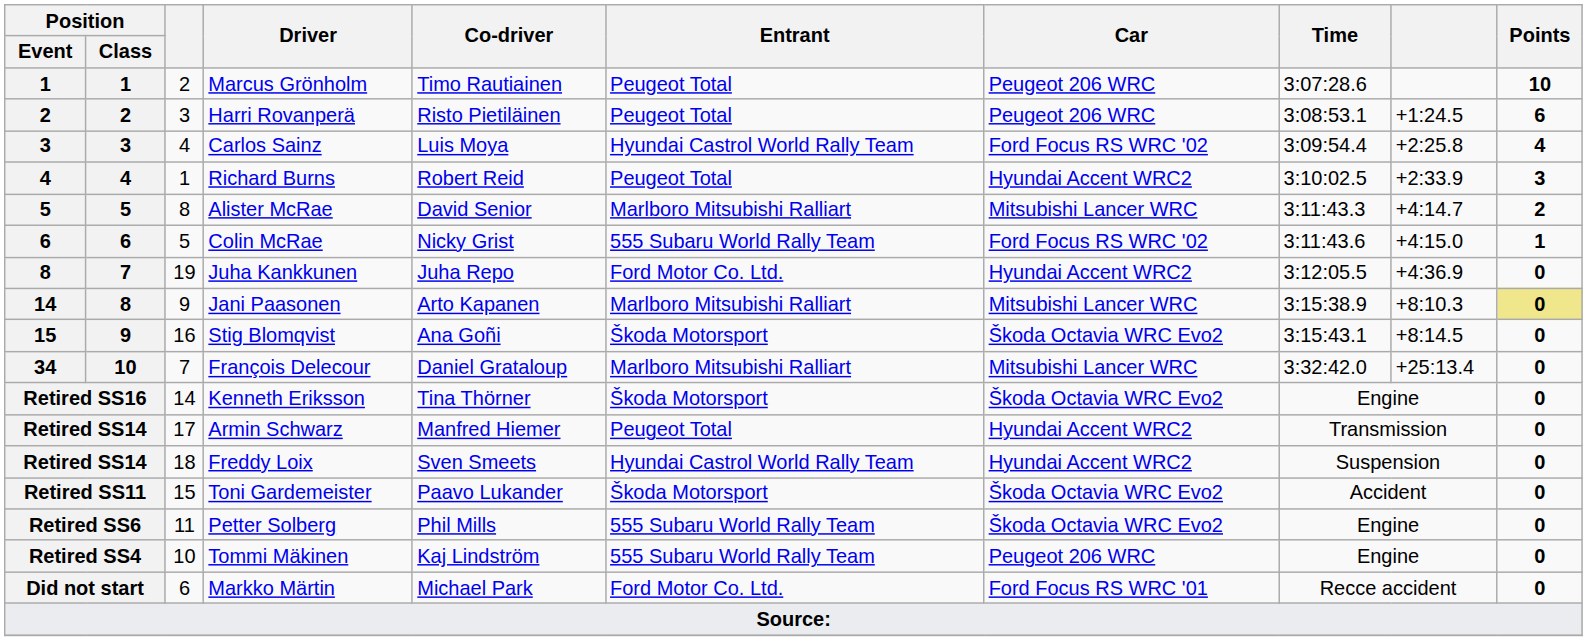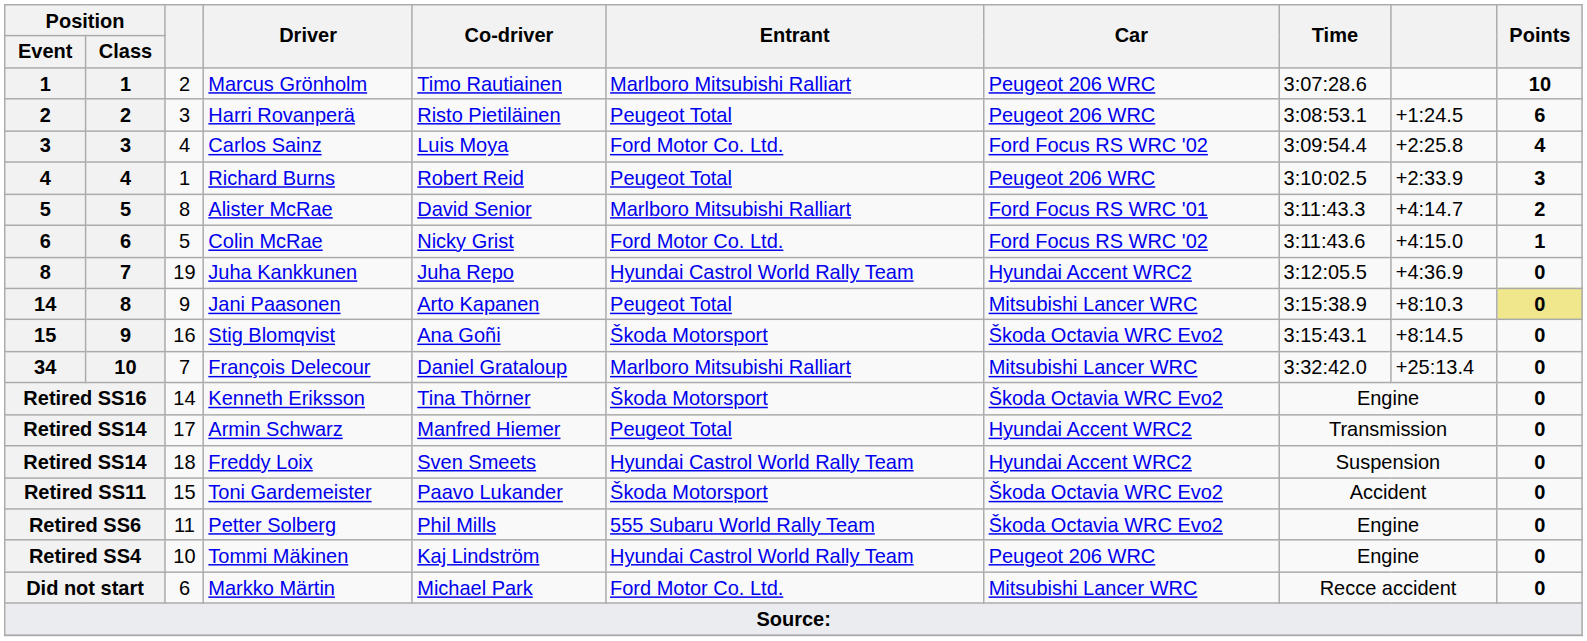 <table class="wikitable" width=85% style="font-size: 85%;">
 <tr>
 <th colspan="2">Position</th>
 <th rowspan="2"></th>
 <th rowspan="2">Driver</th>
 <th rowspan="2">Co-driver</th>
 <th rowspan="2">Entrant</th>
 <th rowspan="2">Car</th>
 <th rowspan="2">Time</th>
 <th rowspan="2"></th>
 <th rowspan="2">Points</th>
 </tr>
 <tr>
 <th>Event</th>
 <th>Class</th>
 </tr>
 <tr>
 <th>1</th>
 <th>1</th>
 <td align="center">2</td>
 <td> <a href='#'>Marcus Grönholm</a></td>
 <td> <a href='#'>Timo Rautiainen</a></td>
-<td> <a href='#'>Peugeot Total</a></td>
+<td> <a href='#'>Marlboro Mitsubishi Ralliart</a></td>
 <td><a href='#'>Peugeot 206 WRC</a></td>
 <td>3:07:28.6</td>
 <td></td>
 <td align="center"><strong>10</strong></td>
 </tr>
 <tr>
 <th>2</th>
 <th>2</th>
 <td align="center">3</td>
 <td> <a href='#'>Harri Rovanperä</a></td>
 <td> <a href='#'>Risto Pietiläinen</a></td>
 <td> <a href='#'>Peugeot Total</a></td>
 <td><a href='#'>Peugeot 206 WRC</a></td>
 <td>3:08:53.1</td>
 <td>+1:24.5</td>
 <td align="center"><strong>6</strong></td>
 </tr>
 <tr>
 <th>3</th>
 <th>3</th>
 <td align="center">4</td>
 <td> <a href='#'>Carlos Sainz</a></td>
 <td> <a href='#'>Luis Moya</a></td>
-<td> <a href='#'>Hyundai Castrol World Rally Team</a></td>
+<td> <a href='#'>Ford Motor Co. Ltd.</a></td>
 <td><a href='#'>Ford Focus RS WRC '02</a></td>
 <td>3:09:54.4</td>
 <td>+2:25.8</td>
 <td align="center"><strong>4</strong></td>
 </tr>
 <tr>
 <th>4</th>
 <th>4</th>
 <td align="center">1</td>
 <td> <a href='#'>Richard Burns</a></td>
 <td> <a href='#'>Robert Reid</a></td>
 <td> <a href='#'>Peugeot Total</a></td>
-<td><a href='#'>Hyundai Accent WRC2</a></td>
+<td><a href='#'>Peugeot 206 WRC</a></td>
 <td>3:10:02.5</td>
 <td>+2:33.9</td>
 <td align="center"><strong>3</strong></td>
 </tr>
 <tr>
 <th>5</th>
 <th>5</th>
 <td align="center">8</td>
 <td> <a href='#'>Alister McRae</a></td>
 <td> <a href='#'>David Senior</a></td>
 <td> <a href='#'>Marlboro Mitsubishi Ralliart</a></td>
-<td><a href='#'>Mitsubishi Lancer WRC</a></td>
+<td><a href='#'>Ford Focus RS WRC '01</a></td>
 <td>3:11:43.3</td>
 <td>+4:14.7</td>
 <td align="center"><strong>2</strong></td>
 </tr>
 <tr>
 <th>6</th>
 <th>6</th>
 <td align="center">5</td>
 <td> <a href='#'>Colin McRae</a></td>
 <td> <a href='#'>Nicky Grist</a></td>
-<td> <a href='#'>555 Subaru World Rally Team</a></td>
+<td> <a href='#'>Ford Motor Co. Ltd.</a></td>
 <td><a href='#'>Ford Focus RS WRC '02</a></td>
 <td>3:11:43.6</td>
 <td>+4:15.0</td>
 <td align="center"><strong>1</strong></td>
 </tr>
 <tr>
 <th>8</th>
 <th>7</th>
 <td align="center">19</td>
 <td> <a href='#'>Juha Kankkunen</a></td>
 <td> <a href='#'>Juha Repo</a></td>
-<td> <a href='#'>Ford Motor Co. Ltd.</a></td>
+<td> <a href='#'>Hyundai Castrol World Rally Team</a></td>
 <td><a href='#'>Hyundai Accent WRC2</a></td>
 <td>3:12:05.5</td>
 <td>+4:36.9</td>
 <td align="center"><strong>0</strong></td>
 </tr>
 <tr>
 <th>14</th>
 <th>8</th>
 <td align="center">9</td>
 <td> <a href='#'>Jani Paasonen</a></td>
 <td> <a href='#'>Arto Kapanen</a></td>
-<td> <a href='#'>Marlboro Mitsubishi Ralliart</a></td>
+<td> <a href='#'>Peugeot Total</a></td>
 <td><a href='#'>Mitsubishi Lancer WRC</a></td>
 <td>3:15:38.9</td>
 <td>+8:10.3</td>
 <td align="center" style="background: khaki;"><strong>0</strong></td>
 </tr>
 <tr>
 <th>15</th>
 <th>9</th>
 <td align="center">16</td>
 <td> <a href='#'>Stig Blomqvist</a></td>
 <td> <a href='#'>Ana Goñi</a></td>
 <td> <a href='#'>Škoda Motorsport</a></td>
 <td><a href='#'>Škoda Octavia WRC Evo2</a></td>
 <td>3:15:43.1</td>
 <td>+8:14.5</td>
 <td align="center"><strong>0</strong></td>
 </tr>
 <tr>
 <th>34</th>
 <th>10</th>
 <td align="center">7</td>
 <td> <a href='#'>François Delecour</a></td>
 <td> <a href='#'>Daniel Grataloup</a></td>
 <td> <a href='#'>Marlboro Mitsubishi Ralliart</a></td>
 <td><a href='#'>Mitsubishi Lancer WRC</a></td>
 <td>3:32:42.0</td>
 <td>+25:13.4</td>
 <td align="center"><strong>0</strong></td>
 </tr>
 <tr>
 <th colspan="2">Retired SS16</th>
 <td align="center">14</td>
 <td> <a href='#'>Kenneth Eriksson</a></td>
 <td> <a href='#'>Tina Thörner</a></td>
 <td> <a href='#'>Škoda Motorsport</a></td>
 <td><a href='#'>Škoda Octavia WRC Evo2</a></td>
 <td align="center" colspan="2">Engine</td>
 <td align="center"><strong>0</strong></td>
 </tr>
 <tr>
 <th colspan="2">Retired SS14</th>
 <td align="center">17</td>
 <td> <a href='#'>Armin Schwarz</a></td>
 <td> <a href='#'>Manfred Hiemer</a></td>
 <td> <a href='#'>Peugeot Total</a></td>
 <td><a href='#'>Hyundai Accent WRC2</a></td>
 <td align="center" colspan="2">Transmission</td>
 <td align="center"><strong>0</strong></td>
 </tr>
 <tr>
 <th colspan="2">Retired SS14</th>
 <td align="center">18</td>
 <td> <a href='#'>Freddy Loix</a></td>
 <td> <a href='#'>Sven Smeets</a></td>
 <td> <a href='#'>Hyundai Castrol World Rally Team</a></td>
 <td><a href='#'>Hyundai Accent WRC2</a></td>
 <td align="center" colspan="2">Suspension</td>
 <td align="center"><strong>0</strong></td>
 </tr>
 <tr>
 <th colspan="2">Retired SS11</th>
 <td align="center">15</td>
 <td> <a href='#'>Toni Gardemeister</a></td>
 <td> <a href='#'>Paavo Lukander</a></td>
 <td> <a href='#'>Škoda Motorsport</a></td>
 <td><a href='#'>Škoda Octavia WRC Evo2</a></td>
 <td align="center" colspan="2">Accident</td>
 <td align="center"><strong>0</strong></td>
 </tr>
 <tr>
 <th colspan="2">Retired SS6</th>
 <td align="center">11</td>
 <td> <a href='#'>Petter Solberg</a></td>
 <td> <a href='#'>Phil Mills</a></td>
 <td> <a href='#'>555 Subaru World Rally Team</a></td>
 <td><a href='#'>Škoda Octavia WRC Evo2</a></td>
 <td align="center" colspan="2">Engine</td>
 <td align="center"><strong>0</strong></td>
 </tr>
 <tr>
 <th colspan="2">Retired SS4</th>
 <td align="center">10</td>
 <td> <a href='#'>Tommi Mäkinen</a></td>
 <td> <a href='#'>Kaj Lindström</a></td>
-<td> <a href='#'>555 Subaru World Rally Team</a></td>
+<td> <a href='#'>Hyundai Castrol World Rally Team</a></td>
 <td><a href='#'>Peugeot 206 WRC</a></td>
 <td align="center" colspan="2">Engine</td>
 <td align="center"><strong>0</strong></td>
 </tr>
 <tr>
 <th colspan="2">Did not start</th>
 <td align="center">6</td>
 <td> <a href='#'>Markko Märtin</a></td>
 <td> <a href='#'>Michael Park</a></td>
 <td> <a href='#'>Ford Motor Co. Ltd.</a></td>
-<td><a href='#'>Ford Focus RS WRC '01</a></td>
+<td><a href='#'>Mitsubishi Lancer WRC</a></td>
 <td align="center" colspan="2">Recce accident</td>
 <td align="center"><strong>0</strong></td>
 </tr>
 <tr>
 <td style="background-color:#EAECF0; text-align:center" colspan="10"><strong>Source:</strong></td>
 </tr>
 <tr>
 </tr>
 </table>
